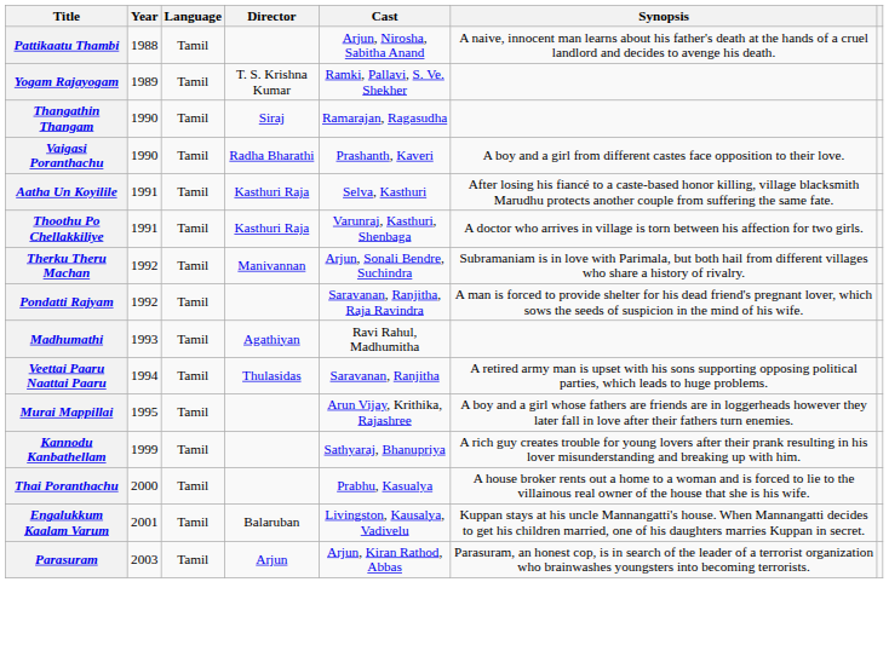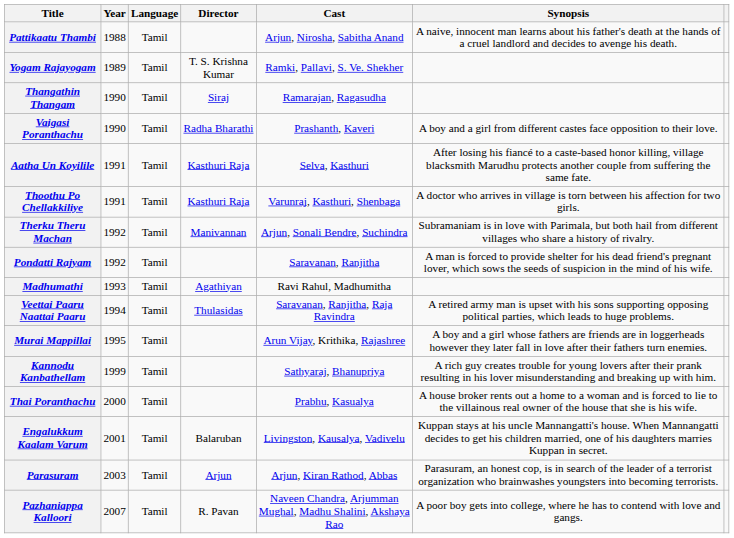 <table class="wikitable plainrowheaders sortable" style="width: 82%; text-align: center;">
 <tr>
 <th scope="col">Title</th>
 <th scope="col">Year</th>
 <th scope="col">Language</th>
 <th scope="col">Director</th>
 <th scope="col">Cast</th>
 <th scope="col" class="unsortable">Synopsis</th>
 <th scope="col" class="unsortable"></th>
 </tr>
 <tr>
 <th scope="row"><em><a href='#'>Pattikaatu Thambi</a></em></th>
 <td>1988</td>
 <td>Tamil</td>
 <td></td>
 <td><a href='#'>Arjun</a>, <a href='#'>Nirosha</a>, <a href='#'>Sabitha Anand</a></td>
 <td>A naive, innocent man learns about his father's death at the hands of a cruel landlord and decides to avenge his death.</td>
 <td></td>
 </tr>
 <tr>
 <th scope="row"><em><a href='#'>Yogam Rajayogam</a></em></th>
 <td>1989</td>
 <td>Tamil</td>
 <td>T. S. Krishna Kumar</td>
 <td><a href='#'>Ramki</a>, <a href='#'>Pallavi</a>, <a href='#'>S. Ve. Shekher</a></td>
 <td></td>
 <td></td>
 </tr>
 <tr>
 <th scope="row"><em><a href='#'>Thangathin Thangam</a></em></th>
 <td>1990</td>
 <td>Tamil</td>
 <td><a href='#'>Siraj</a></td>
 <td><a href='#'>Ramarajan</a>, <a href='#'>Ragasudha</a></td>
 <td></td>
 <td></td>
 </tr>
 <tr>
 <th scope="row"><em><a href='#'>Vaigasi Poranthachu</a></em></th>
 <td>1990</td>
 <td>Tamil</td>
 <td><a href='#'>Radha Bharathi</a></td>
 <td><a href='#'>Prashanth</a>, <a href='#'>Kaveri</a></td>
 <td>A boy and a girl from different castes face opposition to their love.</td>
 <td></td>
 </tr>
 <tr>
 <th scope="row"><em><a href='#'>Aatha Un Koyilile</a></em></th>
 <td>1991</td>
 <td>Tamil</td>
 <td><a href='#'>Kasthuri Raja</a></td>
 <td><a href='#'>Selva</a>, <a href='#'>Kasthuri</a></td>
 <td>After losing his fiancé to a caste-based honor killing, village blacksmith Marudhu protects another couple from suffering the same fate.</td>
 <td></td>
 </tr>
 <tr>
 <th scope="row"><em><a href='#'>Thoothu Po Chellakkiliye</a></em></th>
 <td>1991</td>
 <td>Tamil</td>
 <td><a href='#'>Kasthuri Raja</a></td>
 <td><a href='#'>Varunraj</a>, <a href='#'>Kasthuri</a>, <a href='#'>Shenbaga</a></td>
 <td>A doctor who arrives in village is torn between his affection for two girls.</td>
 <td></td>
 </tr>
 <tr>
 <th scope="row"><em><a href='#'>Therku Theru Machan</a></em></th>
 <td>1992</td>
 <td>Tamil</td>
 <td><a href='#'>Manivannan</a></td>
 <td><a href='#'>Arjun</a>, <a href='#'>Sonali Bendre</a>, <a href='#'>Suchindra</a></td>
 <td>Subramaniam is in love with Parimala, but both hail from different villages who share a history of rivalry.</td>
 <td></td>
 </tr>
 <tr>
 <th scope="row"><em><a href='#'>Pondatti Rajyam</a></em></th>
 <td>1992</td>
 <td>Tamil</td>
 <td></td>
-<td><a href='#'>Saravanan</a>, <a href='#'>Ranjitha</a>, <a href='#'>Raja Ravindra</a></td>
+<td><a href='#'>Saravanan</a>, <a href='#'>Ranjitha</a></td>
 <td>A man is forced to provide shelter for his dead friend's pregnant lover, which sows the seeds of suspicion in the mind of his wife.</td>
 <td></td>
 </tr>
 <tr>
 <th scope="row"><em><a href='#'>Madhumathi</a></em></th>
 <td>1993</td>
 <td>Tamil</td>
 <td><a href='#'>Agathiyan</a></td>
 <td>Ravi Rahul, Madhumitha</td>
 <td></td>
 <td></td>
 </tr>
 <tr>
 <th scope="row"><em><a href='#'>Veettai Paaru Naattai Paaru</a></em></th>
 <td>1994</td>
 <td>Tamil</td>
 <td><a href='#'>Thulasidas</a></td>
-<td><a href='#'>Saravanan</a>, <a href='#'>Ranjitha</a></td>
+<td><a href='#'>Saravanan</a>, <a href='#'>Ranjitha</a>, <a href='#'>Raja Ravindra</a></td>
 <td>A retired army man is upset with his sons supporting opposing political parties, which leads to huge problems.</td>
 <td></td>
 </tr>
 <tr>
 <th scope="row"><em><a href='#'>Murai Mappillai</a></em></th>
 <td>1995</td>
 <td>Tamil</td>
 <td></td>
 <td><a href='#'>Arun Vijay</a>, Krithika, <a href='#'>Rajashree</a></td>
 <td>A boy and a girl whose fathers are friends are in loggerheads however they later fall in love after their fathers turn enemies.</td>
 <td></td>
 </tr>
 <tr>
 <th scope="row"><em><a href='#'>Kannodu Kanbathellam</a></em></th>
 <td>1999</td>
 <td>Tamil</td>
 <td></td>
 <td><a href='#'>Sathyaraj</a>, <a href='#'>Bhanupriya</a></td>
 <td>A rich guy creates trouble for young lovers after their prank resulting in his lover misunderstanding and breaking up with him.</td>
 <td></td>
 </tr>
 <tr>
 <th scope="row"><em><a href='#'>Thai Poranthachu</a></em></th>
 <td>2000</td>
 <td>Tamil</td>
 <td></td>
 <td><a href='#'>Prabhu</a>, <a href='#'>Kasualya</a></td>
 <td>A house broker rents out a home to a woman and is forced to lie to the villainous real owner of the house that she is his wife.</td>
 <td></td>
 </tr>
 <tr>
 <th scope="row"><em><a href='#'>Engalukkum Kaalam Varum</a></em></th>
 <td>2001</td>
 <td>Tamil</td>
 <td>Balaruban</td>
 <td><a href='#'>Livingston</a>, <a href='#'>Kausalya</a>, <a href='#'>Vadivelu</a></td>
 <td>Kuppan stays at his uncle Mannangatti's house. When Mannangatti decides to get his children married, one of his daughters marries Kuppan in secret.</td>
 <td></td>
 </tr>
 <tr>
 <th scope="row"><em><a href='#'>Parasuram</a></em></th>
 <td>2003</td>
 <td>Tamil</td>
 <td><a href='#'>Arjun</a></td>
 <td><a href='#'>Arjun</a>, <a href='#'>Kiran Rathod</a>, <a href='#'>Abbas</a></td>
 <td>Parasuram, an honest cop, is in search of the leader of a terrorist organization who brainwashes youngsters into becoming terrorists.</td>
 <td></td>
 </tr>
+<tr>
+<th scope="row"><em><a href='#'>Pazhaniappa Kalloori</a></em></th>
+<td>2007</td>
+<td>Tamil</td>
+<td>R. Pavan</td>
+<td><a href='#'>Naveen Chandra</a>, <a href='#'>Arjumman Mughal</a>, <a href='#'>Madhu Shalini</a>, <a href='#'>Akshaya Rao</a></td>
+<td>A poor boy gets into college, where he has to contend with love and gangs.</td>
+<td></td>
+</tr>
 </table>
